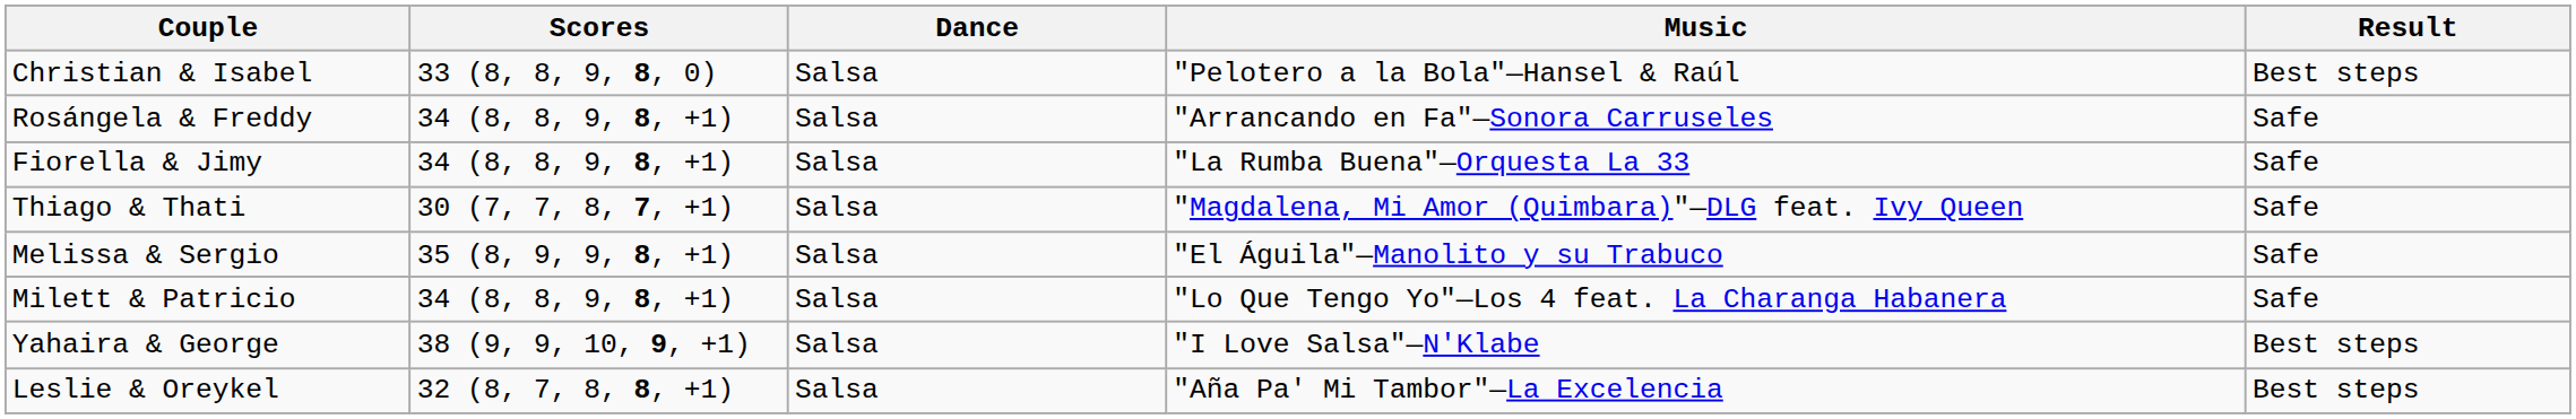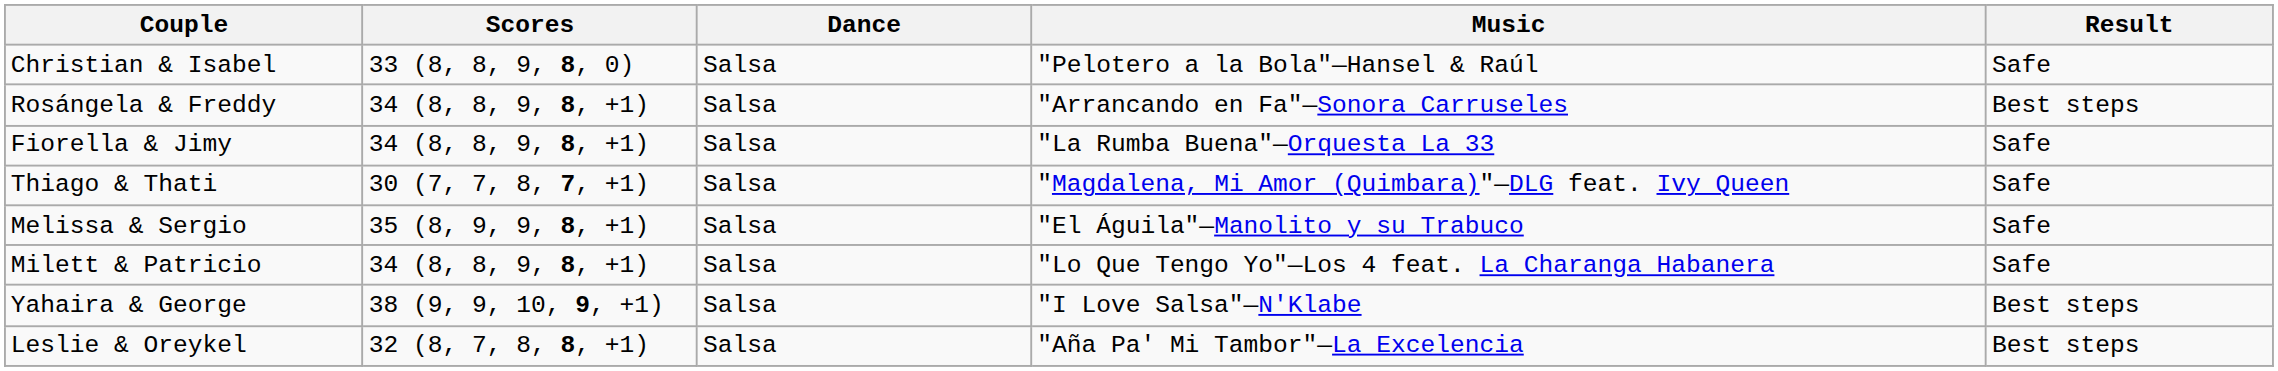 <table class="wikitable sortable" style="width:95%; white-space:nowrap">
 <tr>
 <th style="width:15%;">Couple</th>
 <th style="width:14%;">Scores</th>
 <th style="width:14%;">Dance</th>
 <th style="width:40%;">Music</th>
 <th style="width:12%;">Result</th>
 </tr>
 <tr>
 <td>Christian & Isabel</td>
 <td>33 (8, 8, 9, <strong>8</strong>, 0)</td>
 <td>Salsa</td>
 <td>"Pelotero a la Bola"—Hansel & Raúl</td>
-<td>Best steps</td>
+<td>Safe</td>
 </tr>
 <tr>
 <td>Rosángela & Freddy</td>
 <td>34 (8, 8, 9, <strong>8</strong>, +1)</td>
 <td>Salsa</td>
 <td>"Arrancando en Fa"—<a href='#'>Sonora Carruseles</a></td>
-<td>Safe</td>
+<td>Best steps</td>
 </tr>
 <tr>
 <td>Fiorella & Jimy</td>
 <td>34 (8, 8, 9, <strong>8</strong>, +1)</td>
 <td>Salsa</td>
 <td>"La Rumba Buena"—<a href='#'>Orquesta La 33</a></td>
 <td>Safe</td>
 </tr>
 <tr>
 <td>Thiago & Thati</td>
 <td>30 (7, 7, 8, <strong>7</strong>, +1)</td>
 <td>Salsa</td>
 <td>"<a href='#'>Magdalena, Mi Amor (Quimbara)</a>"—<a href='#'>DLG</a> feat. <a href='#'>Ivy Queen</a></td>
 <td>Safe</td>
 </tr>
 <tr>
 <td>Melissa & Sergio</td>
 <td>35 (8, 9, 9, <strong>8</strong>, +1)</td>
 <td>Salsa</td>
 <td>"El Águila"—<a href='#'>Manolito y su Trabuco</a></td>
 <td>Safe</td>
 </tr>
 <tr>
 <td>Milett & Patricio</td>
 <td>34 (8, 8, 9, <strong>8</strong>, +1)</td>
 <td>Salsa</td>
 <td>"Lo Que Tengo Yo"—Los 4 feat. <a href='#'>La Charanga Habanera</a></td>
 <td>Safe</td>
 </tr>
 <tr>
 <td>Yahaira & George</td>
 <td>38 (9, 9, 10, <strong>9</strong>, +1)</td>
 <td>Salsa</td>
 <td>"I Love Salsa"—<a href='#'>N'Klabe</a></td>
 <td>Best steps</td>
 </tr>
 <tr>
 <td>Leslie & Oreykel</td>
 <td>32 (8, 7, 8, <strong>8</strong>, +1)</td>
 <td>Salsa</td>
 <td>"Aña Pa' Mi Tambor"—<a href='#'>La Excelencia</a></td>
 <td>Best steps</td>
 </tr>
 </table>
